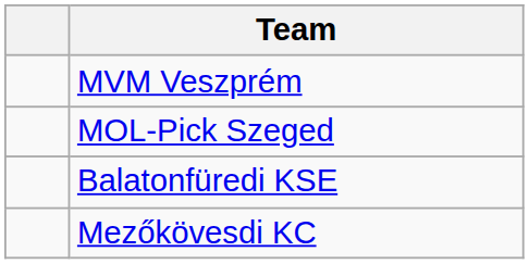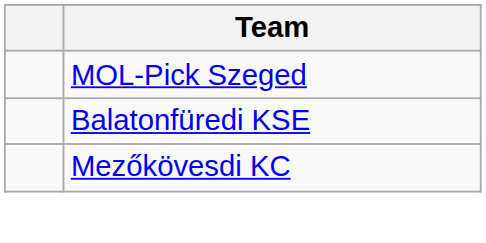 <table class="wikitable" style="text-align:center">
 <tr>
 <th width=25></th>
 <th width=220>Team</th>
-</tr>
-<tr>
-<td></td>
-<td align=left> <a href='#'>MVM Veszprém</a></td>
 </tr>
 <tr>
 <td></td>
 <td align=left> <a href='#'>MOL-Pick Szeged</a></td>
 </tr>
 <tr>
 <td></td>
 <td align=left> <a href='#'>Balatonfüredi KSE</a></td>
 </tr>
 <tr>
 <td></td>
 <td align=left> <a href='#'>Mezőkövesdi KC</a></td>
 </tr>
 </table>
